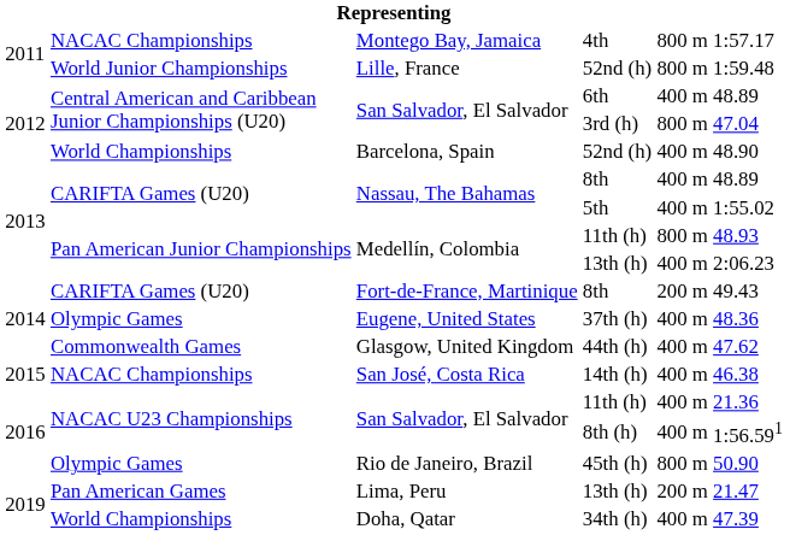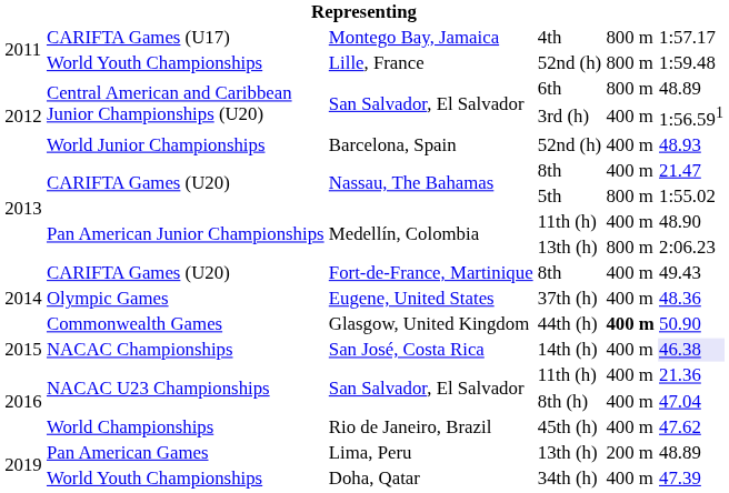 <table>
 <tr>
 <th colspan="6">Representing </th>
 </tr>
 <tr>
 <td rowspan=2>2011</td>
-<td><a href='#'>NACAC Championships</a></td>
+<td><a href='#'>CARIFTA Games</a> (U17)</td>
 <td><a href='#'>Montego Bay, Jamaica</a></td>
 <td>4th</td>
 <td>800 m</td>
 <td>1:57.17</td>
 </tr>
 <tr>
-<td><a href='#'>World Junior Championships</a></td>
+<td><a href='#'>World Youth Championships</a></td>
 <td><a href='#'>Lille</a>, France</td>
 <td>52nd (h)</td>
 <td>800 m</td>
 <td>1:59.48</td>
 </tr>
 <tr>
 <td rowspan=3>2012</td>
 <td rowspan=2><a href='#'>Central American and Caribbean<br>Junior Championships</a> (U20)</td>
 <td rowspan=2><a href='#'>San Salvador</a>, El Salvador</td>
 <td>6th</td>
-<td>400 m</td>
+<td>800 m</td>
 <td>48.89</td>
 </tr>
 <tr>
 <td>3rd (h)</td>
-<td>800 m</td>
-<td><a href='#'>47.04</a></td>
+<td>400 m</td>
+<td>1:56.59<sup>1</sup></td>
 </tr>
 <tr>
-<td><a href='#'>World Championships</a></td>
+<td><a href='#'>World Junior Championships</a></td>
 <td>Barcelona, Spain</td>
 <td>52nd (h)</td>
 <td>400 m</td>
-<td>48.90</td>
+<td><a href='#'>48.93</a></td>
 </tr>
 <tr>
 <td rowspan=4>2013</td>
 <td rowspan=2><a href='#'>CARIFTA Games</a> (U20)</td>
 <td rowspan=2><a href='#'>Nassau, The Bahamas</a></td>
 <td>8th</td>
 <td>400 m</td>
-<td>48.89</td>
+<td><a href='#'>21.47</a></td>
 </tr>
 <tr>
 <td>5th</td>
-<td>400 m</td>
+<td>800 m</td>
 <td>1:55.02</td>
 </tr>
 <tr>
 <td rowspan=2><a href='#'>Pan American Junior Championships</a></td>
 <td rowspan=2>Medellín, Colombia</td>
 <td>11th (h)</td>
-<td>800 m</td>
-<td><a href='#'>48.93</a></td>
+<td>400 m</td>
+<td>48.90</td>
 </tr>
 <tr>
 <td>13th (h)</td>
-<td>400 m</td>
+<td>800 m</td>
 <td>2:06.23</td>
 </tr>
 <tr>
 <td rowspan=3>2014</td>
 <td><a href='#'>CARIFTA Games</a> (U20)</td>
 <td><a href='#'>Fort-de-France, Martinique</a></td>
 <td>8th</td>
-<td>200 m</td>
+<td>400 m</td>
 <td>49.43</td>
 </tr>
 <tr>
 <td><a href='#'>Olympic Games</a></td>
 <td><a href='#'>Eugene, United States</a></td>
 <td>37th (h)</td>
 <td>400 m</td>
 <td><a href='#'>48.36</a></td>
 </tr>
 <tr>
 <td><a href='#'>Commonwealth Games</a></td>
 <td>Glasgow, United Kingdom</td>
 <td>44th (h)</td>
-<td>400 m</td>
-<td><a href='#'>47.62</a></td>
+<td><strong>400 m</strong></td>
+<td><a href='#'>50.90</a></td>
 </tr>
 <tr>
 <td>2015</td>
 <td><a href='#'>NACAC Championships</a></td>
 <td><a href='#'>San José, Costa Rica</a></td>
 <td>14th (h)</td>
 <td>400 m</td>
-<td><a href='#'>46.38</a></td>
+<td style="background: lavender;"><a href='#'>46.38</a></td>
 </tr>
 <tr>
 <td rowspan=3>2016</td>
 <td rowspan=2><a href='#'>NACAC U23 Championships</a></td>
 <td rowspan=2><a href='#'>San Salvador</a>, El Salvador</td>
 <td>11th (h)</td>
 <td>400 m</td>
 <td><a href='#'>21.36</a></td>
 </tr>
 <tr>
 <td>8th (h)</td>
 <td>400 m</td>
-<td>1:56.59<sup>1</sup></td>
+<td><a href='#'>47.04</a></td>
 </tr>
 <tr>
-<td><a href='#'>Olympic Games</a></td>
+<td><a href='#'>World Championships</a></td>
 <td>Rio de Janeiro, Brazil</td>
 <td>45th (h)</td>
-<td>800 m</td>
-<td><a href='#'>50.90</a></td>
+<td>400 m</td>
+<td><a href='#'>47.62</a></td>
 </tr>
 <tr>
 <td rowspan=2>2019</td>
 <td><a href='#'>Pan American Games</a></td>
 <td>Lima, Peru</td>
 <td>13th (h)</td>
 <td>200 m</td>
-<td><a href='#'>21.47</a></td>
+<td>48.89</td>
 </tr>
 <tr>
-<td><a href='#'>World Championships</a></td>
+<td><a href='#'>World Youth Championships</a></td>
 <td>Doha, Qatar</td>
 <td>34th (h)</td>
 <td>400 m</td>
 <td><a href='#'>47.39</a></td>
 </tr>
 </table>
